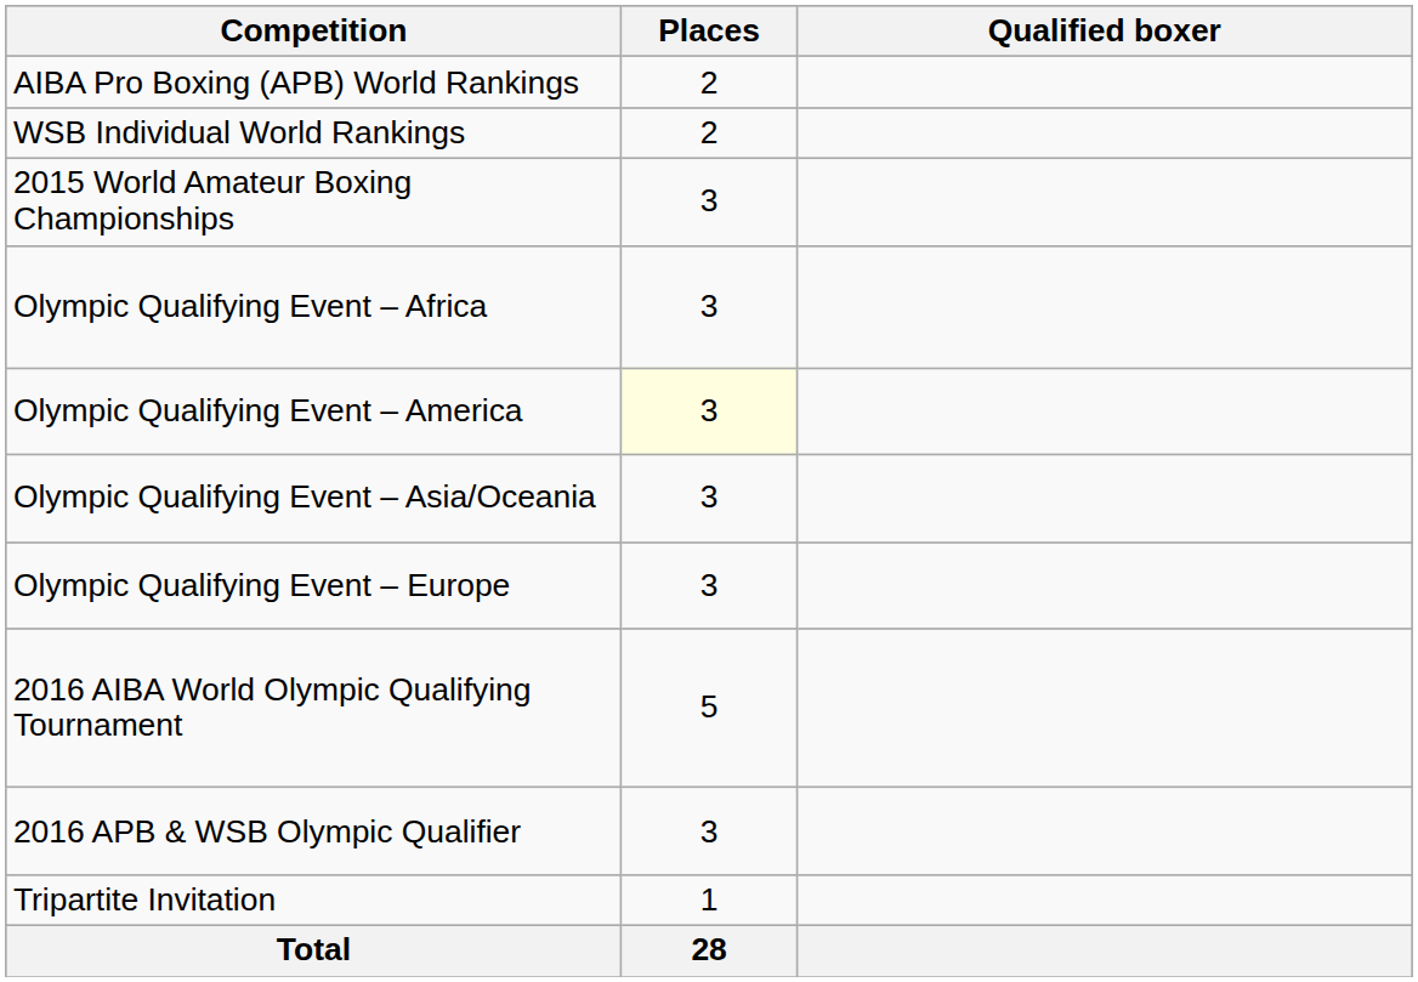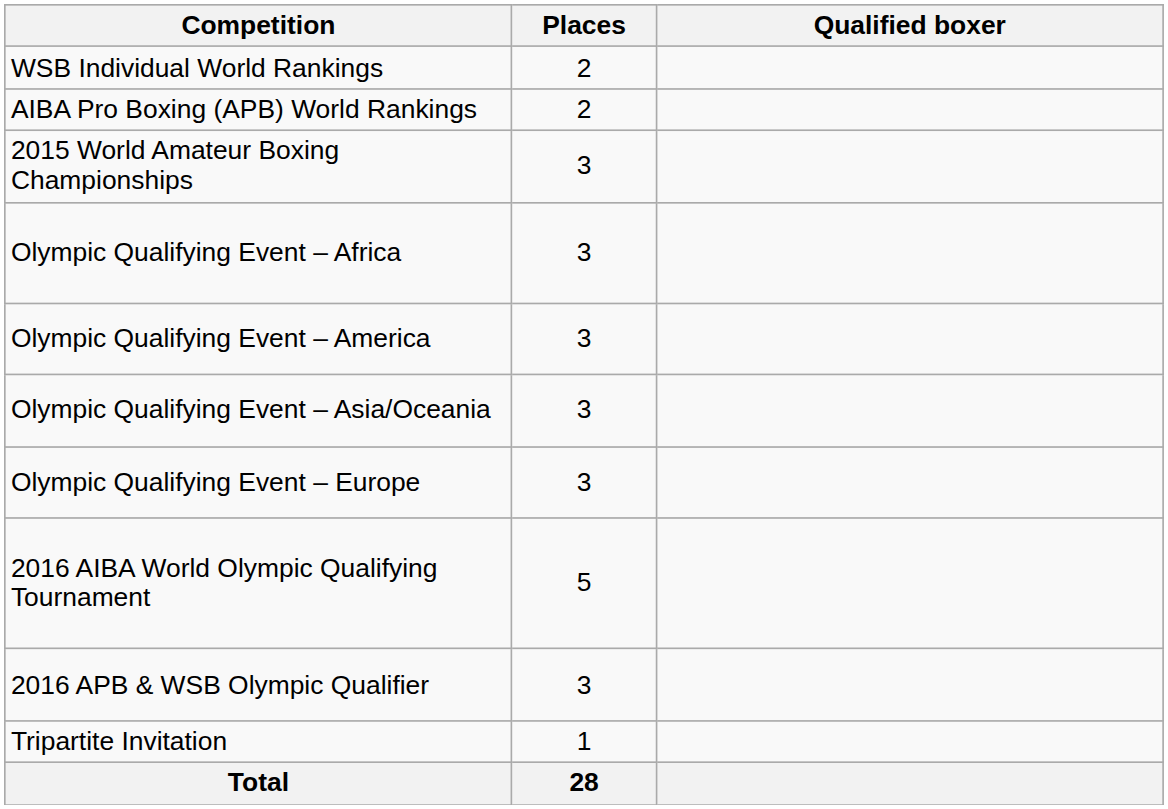 <table class=wikitable>
 <tr>
 <th width=300>Competition</th>
 <th width=80>Places</th>
 <th width=300>Qualified boxer</th>
 </tr>
 <tr>
-<td>AIBA Pro Boxing (APB) World Rankings</td>
+<td>WSB Individual World Rankings</td>
 <td align="center">2</td>
 <td><br></td>
 </tr>
 <tr>
-<td>WSB Individual World Rankings</td>
+<td>AIBA Pro Boxing (APB) World Rankings</td>
 <td align="center">2</td>
 <td><br></td>
 </tr>
 <tr>
 <td>2015 World Amateur Boxing Championships</td>
 <td align="center">3</td>
 <td><br><br></td>
 </tr>
 <tr>
 <td>Olympic Qualifying Event – Africa</td>
 <td align="center">3</td>
 <td><br><br><s></s><br></td>
 </tr>
 <tr>
 <td>Olympic Qualifying Event – America</td>
-<td align="center" style="background: lightyellow;">3</td>
+<td align="center">3</td>
 <td><br><br></td>
 </tr>
 <tr>
 <td>Olympic Qualifying Event – Asia/Oceania</td>
 <td align="center">3</td>
 <td><br><br></td>
 </tr>
 <tr>
 <td>Olympic Qualifying Event – Europe</td>
 <td align="center">3</td>
 <td><br><br></td>
 </tr>
 <tr>
 <td>2016 AIBA World Olympic Qualifying Tournament</td>
 <td align="center">5</td>
 <td><br><br><br><br></td>
 </tr>
 <tr>
 <td>2016 APB & WSB Olympic Qualifier</td>
 <td align="center">3</td>
 <td><br><br></td>
 </tr>
 <tr>
 <td>Tripartite Invitation</td>
 <td align="center">1</td>
 <td></td>
 </tr>
 <tr>
 <th>Total</th>
 <th>28</th>
 <th></th>
 </tr>
 </table>
